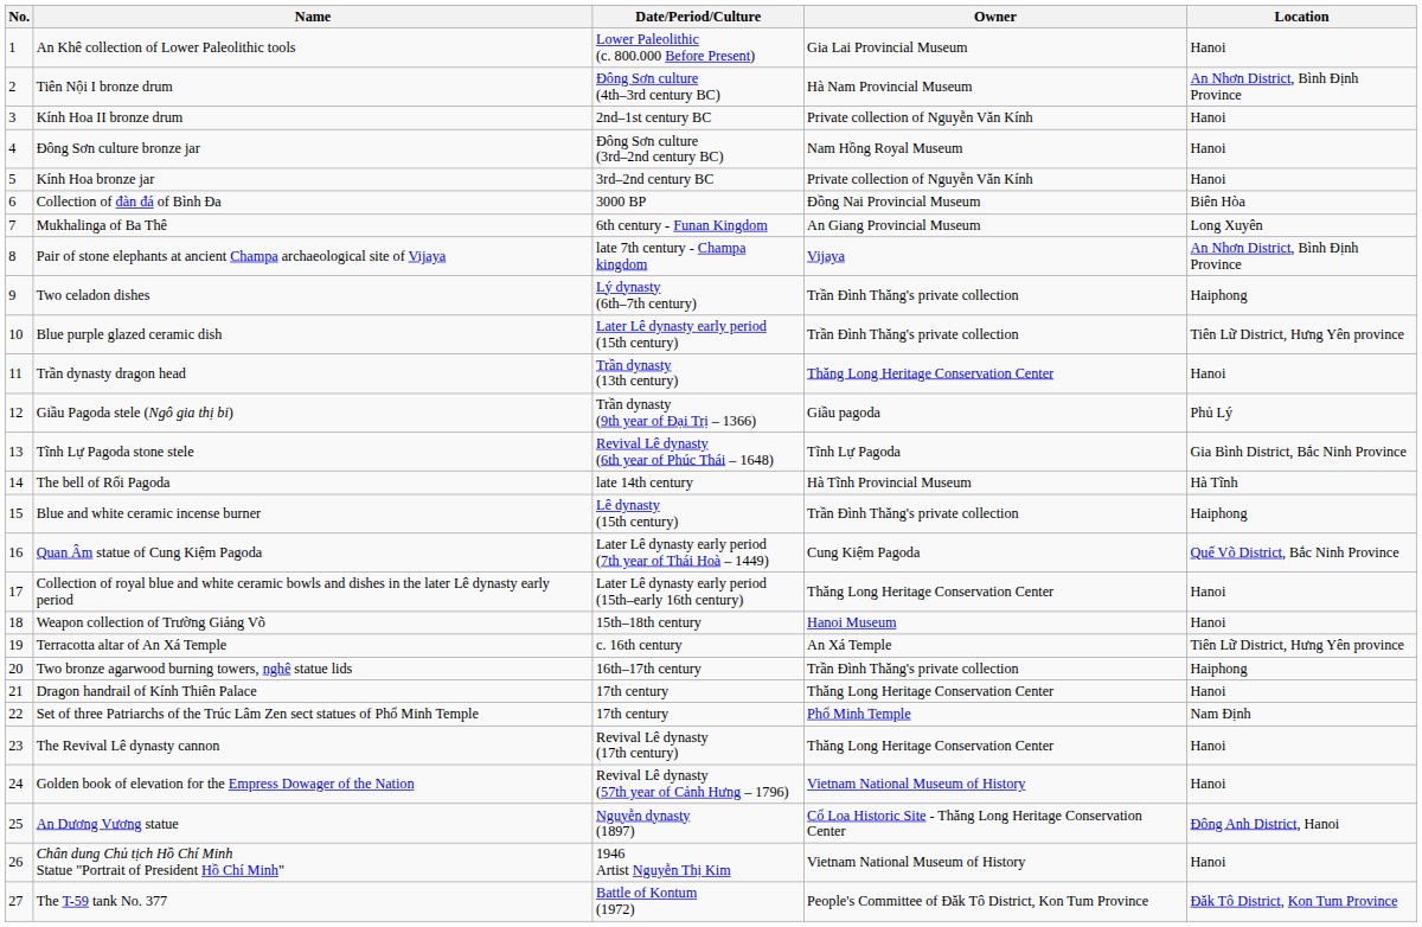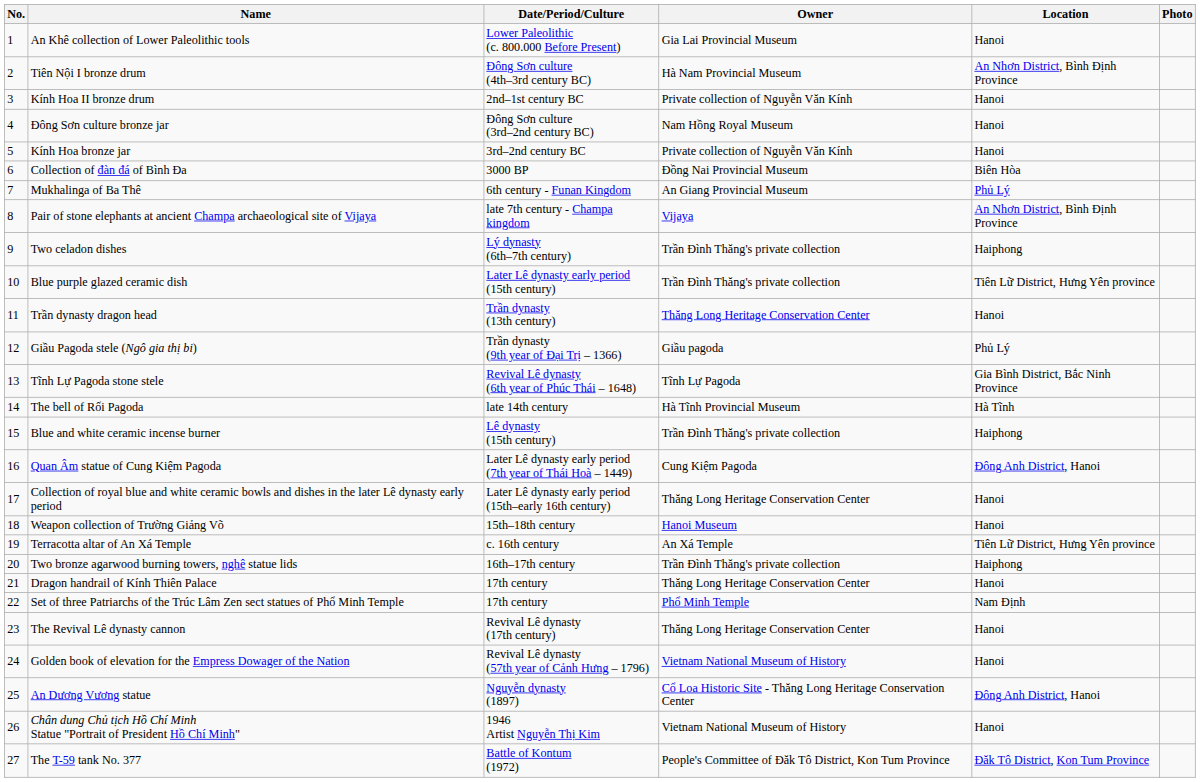 <table class="wikitable">
 <tr>
 <th>No.</th>
 <th>Name</th>
 <th>Date/Period/Culture</th>
 <th>Owner</th>
 <th>Location</th>
+<th>Photo</th>
 </tr>
 <tr>
 <td>1</td>
 <td>An Khê collection of Lower Paleolithic tools</td>
 <td><a href='#'>Lower Paleolithic</a> <br> (c. 800.000 <a href='#'>Before Present</a>)</td>
 <td>Gia Lai Provincial Museum</td>
 <td>Hanoi</td>
+<td></td>
 </tr>
 <tr>
 <td>2</td>
 <td>Tiên Nội I bronze drum</td>
 <td><a href='#'>Đông Sơn culture</a> <br> (4th–3rd century BC)</td>
 <td>Hà Nam Provincial Museum</td>
 <td><a href='#'>An Nhơn District</a>, Bình Định Province</td>
+<td></td>
 </tr>
 <tr>
 <td>3</td>
 <td>Kính Hoa II bronze drum</td>
 <td>2nd–1st century BC</td>
 <td>Private collection of Nguyễn Văn Kính</td>
 <td>Hanoi</td>
+<td></td>
 </tr>
 <tr>
 <td>4</td>
 <td>Đông Sơn culture bronze jar</td>
 <td>Đông Sơn culture <br> (3rd–2nd century BC)</td>
 <td>Nam Hồng Royal Museum</td>
 <td>Hanoi</td>
+<td></td>
 </tr>
 <tr>
 <td>5</td>
 <td>Kính Hoa bronze jar</td>
 <td>3rd–2nd century BC</td>
 <td>Private collection of Nguyễn Văn Kính</td>
 <td>Hanoi</td>
+<td></td>
 </tr>
 <tr>
 <td>6</td>
 <td>Collection of <a href='#'>đàn đá</a> of Bình Đa</td>
 <td>3000 BP</td>
 <td>Đồng Nai Provincial Museum</td>
 <td>Biên Hòa</td>
+<td></td>
 </tr>
 <tr>
 <td>7</td>
 <td>Mukhalinga of Ba Thê</td>
 <td>6th century - <a href='#'>Funan Kingdom</a></td>
 <td>An Giang Provincial Museum</td>
-<td>Long Xuyên</td>
+<td><a href='#'>Phủ Lý</a></td>
+<td></td>
 </tr>
 <tr>
 <td>8</td>
 <td>Pair of stone elephants at ancient <a href='#'>Champa</a> archaeological site of <a href='#'>Vijaya</a></td>
 <td>late 7th century - <a href='#'>Champa kingdom</a></td>
 <td><a href='#'>Vijaya</a></td>
 <td><a href='#'>An Nhơn District</a>, Bình Định Province</td>
+<td></td>
 </tr>
 <tr>
 <td>9</td>
 <td>Two celadon dishes</td>
 <td><a href='#'>Lý dynasty</a> <br> (6th–7th century)</td>
 <td>Trần Đình Thăng's private collection</td>
 <td>Haiphong</td>
+<td></td>
 </tr>
 <tr>
 <td>10</td>
 <td>Blue purple glazed ceramic dish</td>
 <td><a href='#'>Later Lê dynasty early period</a> <br> (15th century)</td>
 <td>Trần Đình Thăng's private collection</td>
 <td>Tiên Lữ District, Hưng Yên province</td>
+<td></td>
 </tr>
 <tr>
 <td>11</td>
 <td>Trần dynasty dragon head</td>
 <td><a href='#'>Trần dynasty</a> <br> (13th century)</td>
 <td><a href='#'>Thăng Long Heritage Conservation Center</a></td>
 <td>Hanoi</td>
+<td></td>
 </tr>
 <tr>
 <td>12</td>
 <td>Giầu Pagoda stele (<em>Ngô gia thị bi</em>)</td>
 <td>Trần dynasty <br> (<a href='#'>9th year of Đại Trị</a> – 1366)</td>
 <td>Giầu pagoda</td>
 <td>Phủ Lý</td>
+<td></td>
 </tr>
 <tr>
 <td>13</td>
 <td>Tĩnh Lự Pagoda stone stele</td>
 <td><a href='#'>Revival Lê dynasty</a> <br> (<a href='#'>6th year of Phúc Thái</a> – 1648)</td>
 <td>Tĩnh Lự Pagoda</td>
 <td>Gia Bình District, Bắc Ninh Province</td>
+<td></td>
 </tr>
 <tr>
 <td>14</td>
 <td>The bell of Rối Pagoda</td>
 <td>late 14th century</td>
 <td>Hà Tĩnh Provincial Museum</td>
 <td>Hà Tĩnh</td>
+<td></td>
 </tr>
 <tr>
 <td>15</td>
 <td>Blue and white ceramic incense burner</td>
 <td><a href='#'>Lê dynasty</a> <br> (15th century)</td>
 <td>Trần Đình Thăng's private collection</td>
 <td>Haiphong</td>
+<td></td>
 </tr>
 <tr>
 <td>16</td>
 <td><a href='#'>Quan Âm</a> statue of Cung Kiệm Pagoda</td>
 <td>Later Lê dynasty early period <br> (<a href='#'>7th year of Thái Hoà</a> – 1449)</td>
 <td>Cung Kiệm Pagoda</td>
-<td><a href='#'>Quế Võ District</a>, Bắc Ninh Province</td>
+<td><a href='#'>Đông Anh District</a>, Hanoi</td>
+<td></td>
 </tr>
 <tr>
 <td>17</td>
 <td>Collection of royal blue and white ceramic bowls and dishes in the later Lê dynasty early period</td>
 <td>Later Lê dynasty early period <br> (15th–early 16th century)</td>
 <td>Thăng Long Heritage Conservation Center</td>
 <td>Hanoi</td>
+<td></td>
 </tr>
 <tr>
 <td>18</td>
 <td>Weapon collection of Trường Giảng Võ</td>
 <td>15th–18th century</td>
 <td><a href='#'>Hanoi Museum</a></td>
 <td>Hanoi</td>
+<td></td>
 </tr>
 <tr>
 <td>19</td>
 <td>Terracotta altar of An Xá Temple</td>
 <td>c. 16th century</td>
 <td>An Xá Temple</td>
 <td>Tiên Lữ District, Hưng Yên province</td>
+<td></td>
 </tr>
 <tr>
 <td>20</td>
 <td>Two bronze agarwood burning towers, <a href='#'>nghê</a> statue lids</td>
 <td>16th–17th century</td>
 <td>Trần Đình Thăng's private collection</td>
 <td>Haiphong</td>
+<td></td>
 </tr>
 <tr>
 <td>21</td>
 <td>Dragon handrail of Kính Thiên Palace</td>
 <td>17th century</td>
 <td>Thăng Long Heritage Conservation Center</td>
 <td>Hanoi</td>
+<td></td>
 </tr>
 <tr>
 <td>22</td>
 <td>Set of three Patriarchs of the Trúc Lâm Zen sect statues of Phổ Minh Temple</td>
 <td>17th century</td>
 <td><a href='#'>Phổ Minh Temple</a></td>
 <td>Nam Định</td>
+<td></td>
 </tr>
 <tr>
 <td>23</td>
 <td>The Revival Lê dynasty cannon</td>
 <td>Revival Lê dynasty <br> (17th century)</td>
 <td>Thăng Long Heritage Conservation Center</td>
 <td>Hanoi</td>
+<td></td>
 </tr>
 <tr>
 <td>24</td>
 <td>Golden book of elevation for the <a href='#'>Empress Dowager of the Nation</a></td>
 <td>Revival Lê dynasty <br> (<a href='#'>57th year of Cảnh Hưng</a> – 1796)</td>
 <td><a href='#'>Vietnam National Museum of History</a></td>
 <td>Hanoi</td>
+<td></td>
 </tr>
 <tr>
 <td>25</td>
 <td><a href='#'>An Dương Vương</a> statue</td>
 <td><a href='#'>Nguyễn dynasty</a> <br> (1897)</td>
 <td><a href='#'>Cổ Loa Historic Site</a> - Thăng Long Heritage Conservation Center</td>
 <td><a href='#'>Đông Anh District</a>, Hanoi</td>
+<td></td>
 </tr>
 <tr>
 <td>26</td>
 <td><em>Chân dung Chủ tịch Hồ Chí Minh</em> <br> Statue "Portrait of President <a href='#'>Hồ Chí Minh</a>"</td>
 <td>1946 <br> Artist <a href='#'>Nguyễn Thị Kim</a></td>
 <td>Vietnam National Museum of History</td>
 <td>Hanoi</td>
+<td></td>
 </tr>
 <tr>
 <td>27</td>
 <td>The <a href='#'>T-59</a> tank No. 377</td>
 <td><a href='#'>Battle of Kontum</a> <br> (1972)</td>
 <td>People's Committee of Đăk Tô District, Kon Tum Province</td>
 <td><a href='#'>Đăk Tô District</a>, <a href='#'>Kon Tum Province</a></td>
+<td></td>
 </tr>
 </table>
